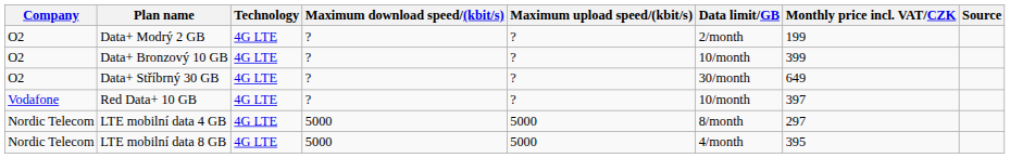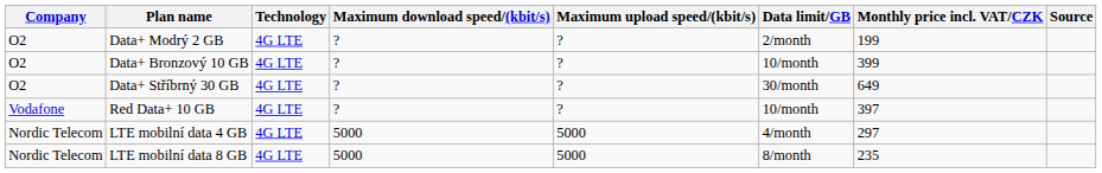 <table class="wikitable sortable" border="1">
 <tr>
 <th><a href='#'>Company</a></th>
 <th>Plan name</th>
 <th>Technology</th>
 <th>Maximum download speed/<a href='#'>(kbit/s)</a></th>
 <th>Maximum upload speed/(kbit/s)</th>
 <th>Data limit/<a href='#'>GB</a></th>
 <th>Monthly price incl. VAT/<a href='#'>CZK</a></th>
 <th>Source</th>
 </tr>
 <tr>
 <td>O2</td>
 <td>Data+ Modrý 2 GB</td>
 <td><a href='#'>4G LTE</a></td>
 <td>?</td>
 <td>?</td>
 <td>2/month</td>
 <td>199</td>
 <td></td>
 </tr>
 <tr>
 <td>O2</td>
 <td>Data+ Bronzový 10 GB</td>
 <td><a href='#'>4G LTE</a></td>
 <td>?</td>
 <td>?</td>
 <td>10/month</td>
 <td>399</td>
 <td></td>
 </tr>
 <tr>
 <td>O2</td>
 <td>Data+ Stříbrný 30 GB</td>
 <td><a href='#'>4G LTE</a></td>
 <td>?</td>
 <td>?</td>
 <td>30/month</td>
 <td>649</td>
 <td></td>
 </tr>
 <tr>
 <td><a href='#'>Vodafone</a></td>
 <td>Red Data+ 10 GB</td>
 <td><a href='#'>4G LTE</a></td>
 <td>?</td>
 <td>?</td>
 <td>10/month</td>
 <td>397</td>
 <td></td>
 </tr>
 <tr>
 <td>Nordic Telecom</td>
 <td>LTE mobilní data 4 GB</td>
 <td><a href='#'>4G LTE</a></td>
 <td>5000</td>
 <td>5000</td>
-<td>8/month</td>
+<td>4/month</td>
 <td>297</td>
 <td></td>
 </tr>
 <tr>
 <td>Nordic Telecom</td>
 <td>LTE mobilní data 8 GB</td>
 <td><a href='#'>4G LTE</a></td>
 <td>5000</td>
 <td>5000</td>
-<td>4/month</td>
-<td>395</td>
+<td>8/month</td>
+<td>235</td>
 <td></td>
 </tr>
 </table>
